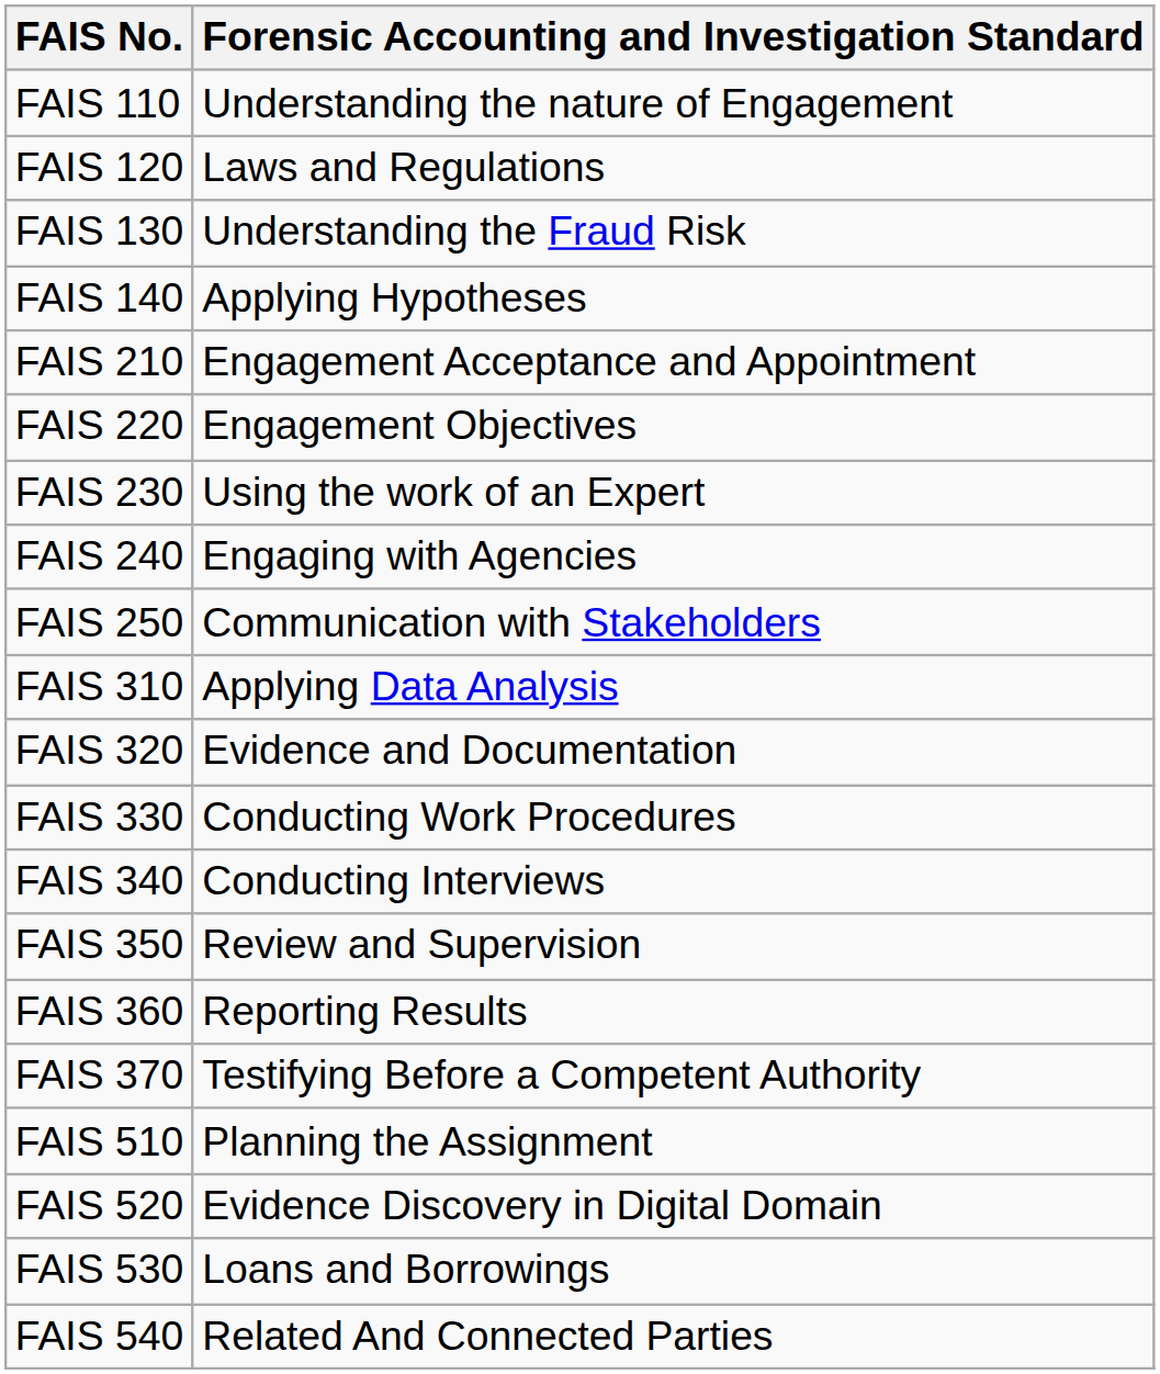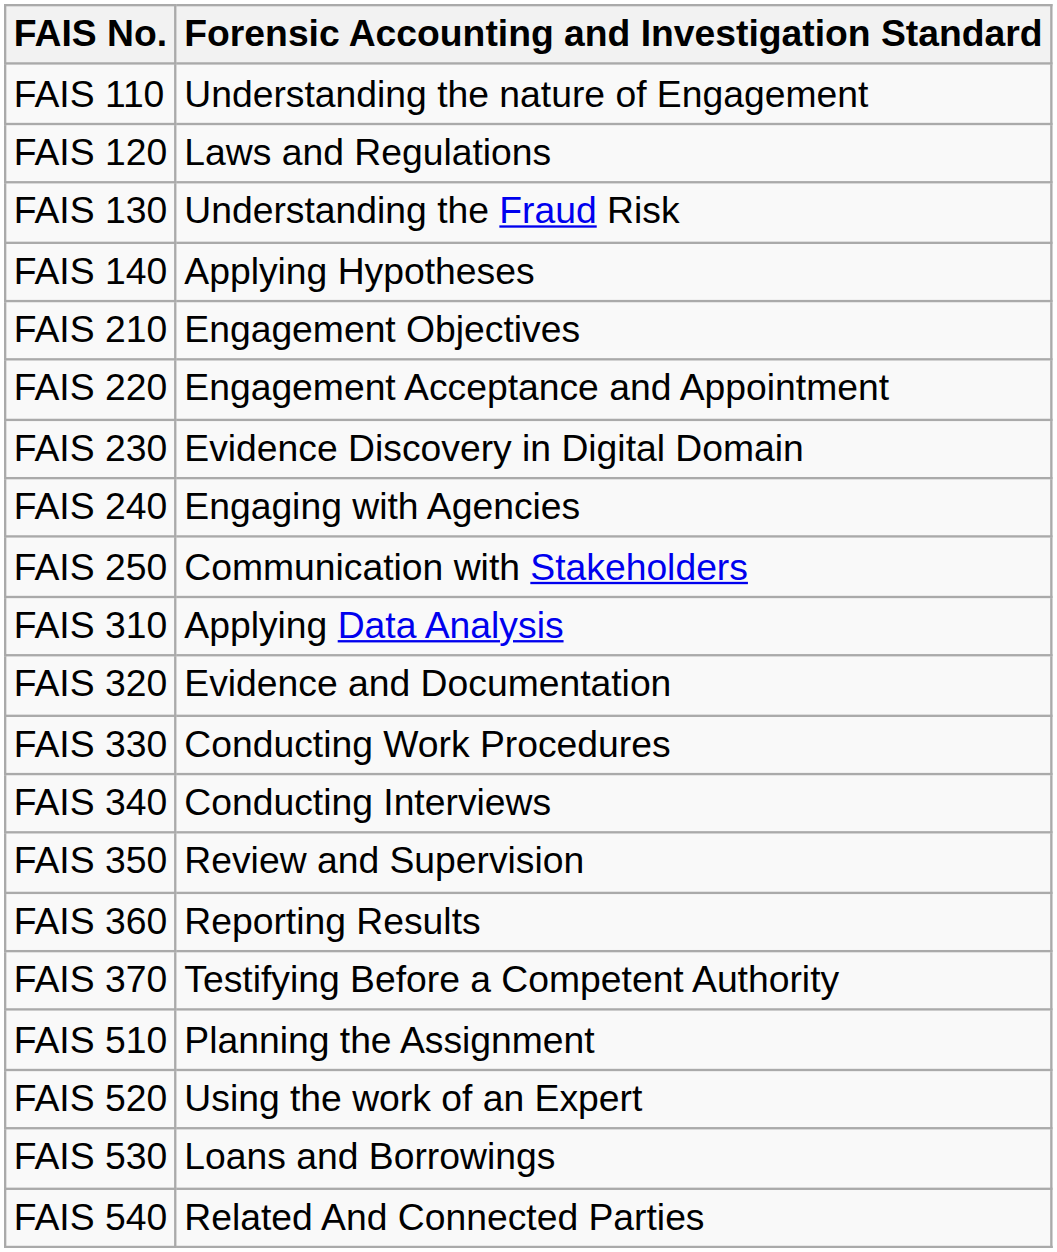 <table class="wikitable sortable">
 <tr>
 <th>FAIS No.</th>
 <th>Forensic Accounting and Investigation Standard</th>
 </tr>
 <tr>
 <td>FAIS 110</td>
 <td>Understanding the nature of Engagement</td>
 </tr>
 <tr>
 <td>FAIS 120</td>
 <td>Laws and Regulations</td>
 </tr>
 <tr>
 <td>FAIS 130</td>
 <td>Understanding the <a href='#'>Fraud</a> Risk</td>
 </tr>
 <tr>
 <td>FAIS 140</td>
 <td>Applying Hypotheses</td>
 </tr>
 <tr>
 <td>FAIS 210</td>
+<td>Engagement Objectives</td>
+</tr>
+<tr>
+<td>FAIS 220</td>
 <td>Engagement Acceptance and Appointment</td>
 </tr>
 <tr>
-<td>FAIS 220</td>
-<td>Engagement Objectives</td>
-</tr>
-<tr>
 <td>FAIS 230</td>
-<td>Using the work of an Expert</td>
+<td>Evidence Discovery in Digital Domain</td>
 </tr>
 <tr>
 <td>FAIS 240</td>
 <td>Engaging with Agencies</td>
 </tr>
 <tr>
 <td>FAIS 250</td>
 <td>Communication with <a href='#'>Stakeholders</a></td>
 </tr>
 <tr>
 <td>FAIS 310</td>
 <td>Applying <a href='#'>Data Analysis</a></td>
 </tr>
 <tr>
 <td>FAIS 320</td>
 <td>Evidence and Documentation</td>
 </tr>
 <tr>
 <td>FAIS 330</td>
 <td>Conducting Work Procedures</td>
 </tr>
 <tr>
 <td>FAIS 340</td>
 <td>Conducting Interviews</td>
 </tr>
 <tr>
 <td>FAIS 350</td>
 <td>Review and Supervision</td>
 </tr>
 <tr>
 <td>FAIS 360</td>
 <td>Reporting Results</td>
 </tr>
 <tr>
 <td>FAIS 370</td>
 <td>Testifying Before a Competent Authority</td>
 </tr>
 <tr>
 <td>FAIS 510</td>
 <td>Planning the Assignment</td>
 </tr>
 <tr>
 <td>FAIS 520</td>
-<td>Evidence Discovery in Digital Domain</td>
+<td>Using the work of an Expert</td>
 </tr>
 <tr>
 <td>FAIS 530</td>
 <td>Loans and Borrowings</td>
 </tr>
 <tr>
 <td>FAIS 540</td>
 <td>Related And Connected Parties</td>
 </tr>
 <tr>
 </tr>
 </table>
